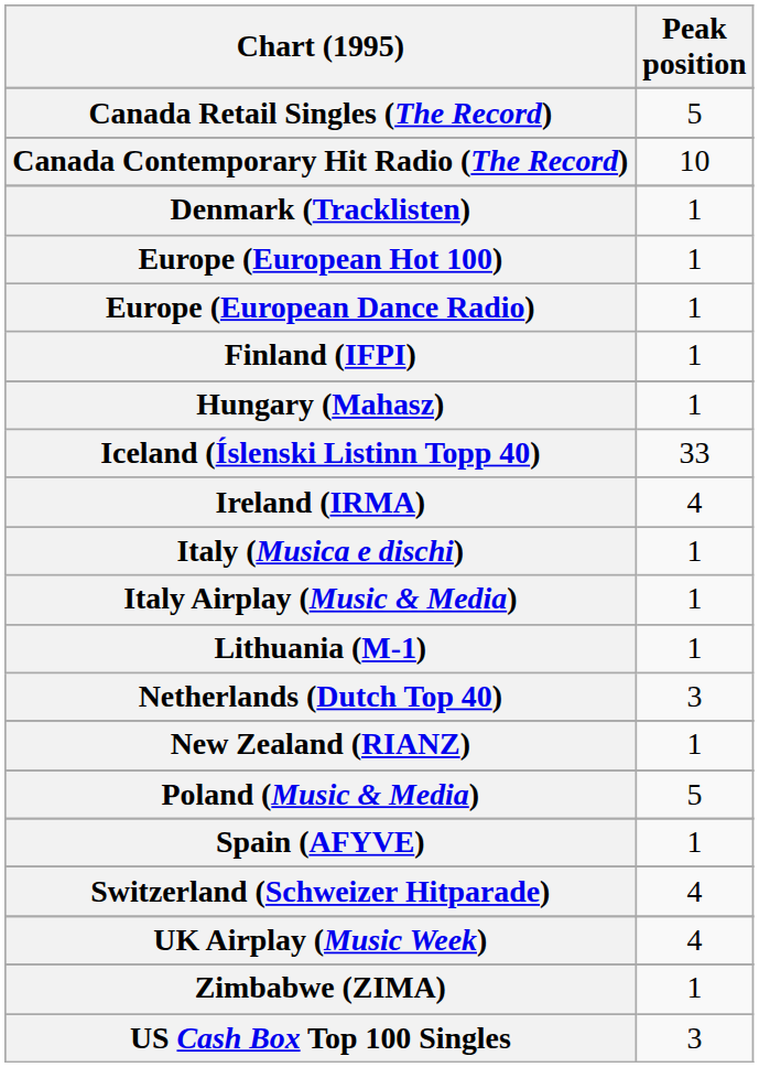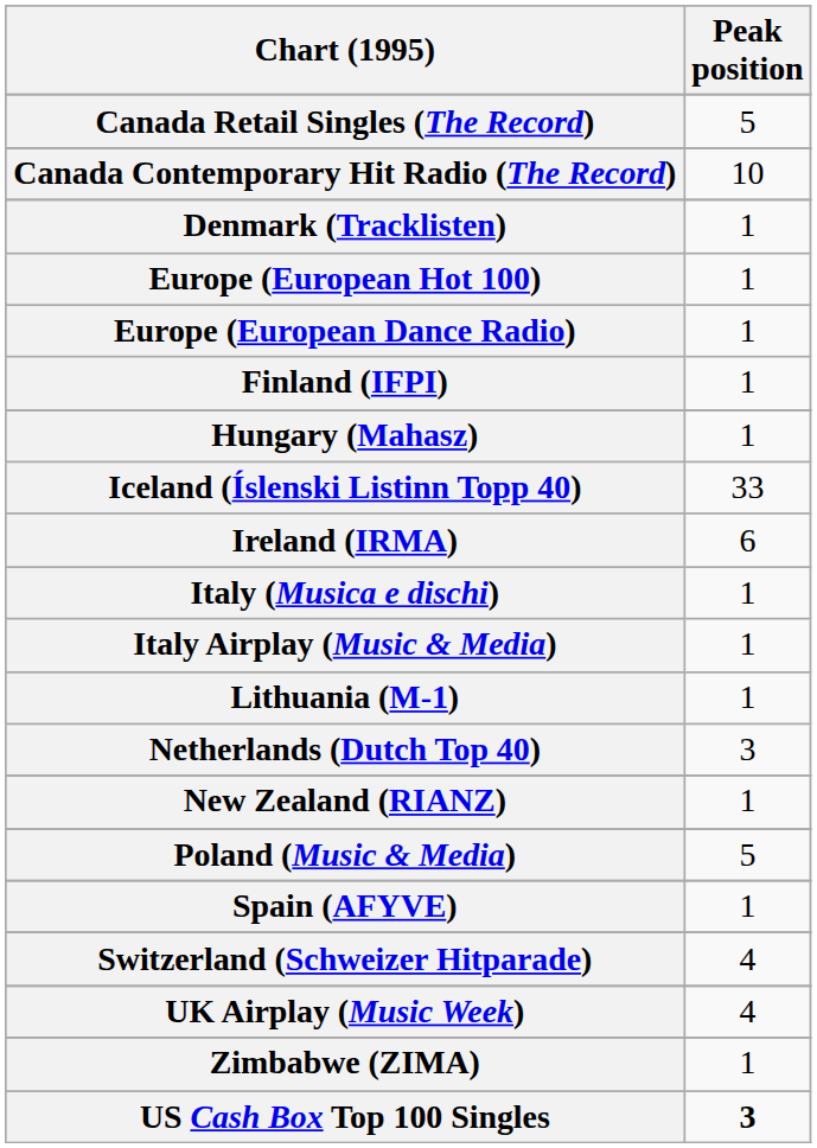 <table class="wikitable sortable plainrowheaders" style="text-align:center">
 <tr>
 <th scope="col">Chart (1995)</th>
 <th scope="col">Peak<br>position</th>
 </tr>
 <tr>
 </tr>
 <tr>
 </tr>
 <tr>
 </tr>
 <tr>
 </tr>
 <tr>
 <th scope="row">Canada Retail Singles (<em><a href='#'>The Record</a></em>)</th>
 <td>5</td>
 </tr>
 <tr>
 </tr>
 <tr>
 </tr>
 <tr>
 <th scope="row">Canada Contemporary Hit Radio (<em><a href='#'>The Record</a></em>)</th>
 <td>10</td>
 </tr>
 <tr>
 </tr>
 <tr>
 <th scope="row">Denmark (<a href='#'>Tracklisten</a>)</th>
 <td>1</td>
 </tr>
 <tr>
 <th scope="row">Europe (<a href='#'>European Hot 100</a>)</th>
 <td>1</td>
 </tr>
 <tr>
 <th scope="row">Europe (<a href='#'>European Dance Radio</a>)</th>
 <td>1</td>
 </tr>
 <tr>
 <th scope="row">Finland (<a href='#'>IFPI</a>)</th>
 <td>1</td>
 </tr>
 <tr>
 </tr>
 <tr>
 </tr>
 <tr>
 <th scope="row">Hungary (<a href='#'>Mahasz</a>)</th>
 <td>1</td>
 </tr>
 <tr>
 <th scope="row">Iceland (<a href='#'>Íslenski Listinn Topp 40</a>)</th>
 <td>33</td>
 </tr>
 <tr>
 <th scope="row">Ireland (<a href='#'>IRMA</a>)</th>
-<td>4</td>
+<td>6</td>
 </tr>
 <tr>
 <th scope="row">Italy (<em><a href='#'>Musica e dischi</a></em>)</th>
 <td>1</td>
 </tr>
 <tr>
 <th scope="row">Italy Airplay (<em><a href='#'>Music & Media</a></em>)</th>
 <td>1</td>
 </tr>
 <tr>
 <th scope="row">Lithuania (<a href='#'>M-1</a>)</th>
 <td>1</td>
 </tr>
 <tr>
 <th scope="row">Netherlands (<a href='#'>Dutch Top 40</a>)</th>
 <td>3</td>
 </tr>
 <tr>
 </tr>
 <tr>
 <th scope="row">New Zealand (<a href='#'>RIANZ</a>)</th>
 <td>1</td>
 </tr>
 <tr>
 </tr>
 <tr>
 <th scope="row">Poland (<em><a href='#'>Music & Media</a></em>)</th>
 <td>5</td>
 </tr>
 <tr>
 </tr>
 <tr>
 <th scope="row">Spain (<a href='#'>AFYVE</a>)</th>
 <td>1</td>
 </tr>
 <tr>
 </tr>
 <tr>
 <th scope="row">Switzerland (<a href='#'>Schweizer Hitparade</a>)</th>
 <td>4</td>
 </tr>
 <tr>
 </tr>
 <tr>
 </tr>
 <tr>
 </tr>
 <tr>
 <th scope="row">UK Airplay (<em><a href='#'>Music Week</a></em>)</th>
 <td>4</td>
 </tr>
 <tr>
 </tr>
 <tr>
 </tr>
 <tr>
 </tr>
 <tr>
 </tr>
 <tr>
 </tr>
 <tr>
 </tr>
 <tr>
 </tr>
 <tr>
 <th scope="row">Zimbabwe (ZIMA)</th>
 <td>1</td>
 </tr>
 <tr>
 <th scope="row">US <em><a href='#'>Cash Box</a></em>  Top 100 Singles</th>
-<td align="center">3</td>
+<td align="center"><strong>3</strong></td>
 </tr>
 <tr>
 </tr>
 </table>
